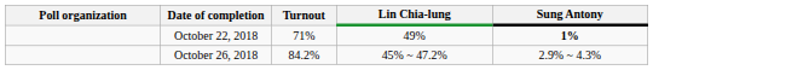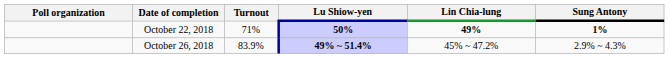 <table class="wikitable collapsible autocollapse" style="text-align:center">
 <tr>
 <th style="width:200px;">Poll organization</th>
 <th style="width:140px;">Date of completion</th>
 <th style="width:80px;">Turnout</th>
+<th style="width:200px; border-bottom:4px solid #000099;"> Lu Shiow-yen</th>
 <th style="width:200px; border-bottom:4px solid #1B9431;"> Lin Chia-lung</th>
 <th style="width:200px; border-bottom:4px solid #000000;"> Sung Antony</th>
 </tr>
 <tr>
 <td></td>
 <td>October 22, 2018</td>
 <td>71%</td>
-<td>49%</td>
+<td style="background-color:#CCCCFF; border-left:4px solid #000099;"><strong>50%</strong></td>
+<td><strong>49%</strong></td>
 <td><strong>1%</strong></td>
 </tr>
 <tr>
 <td></td>
 <td>October 26, 2018</td>
-<td>84.2%</td>
+<td>83.9%</td>
+<td style="background-color:#CCCCFF; border-left:4px solid #000099;"><strong>49% ~ 51.4%</strong></td>
 <td>45% ~ 47.2%</td>
 <td>2.9% ~ 4.3%</td>
 </tr>
 </table>
